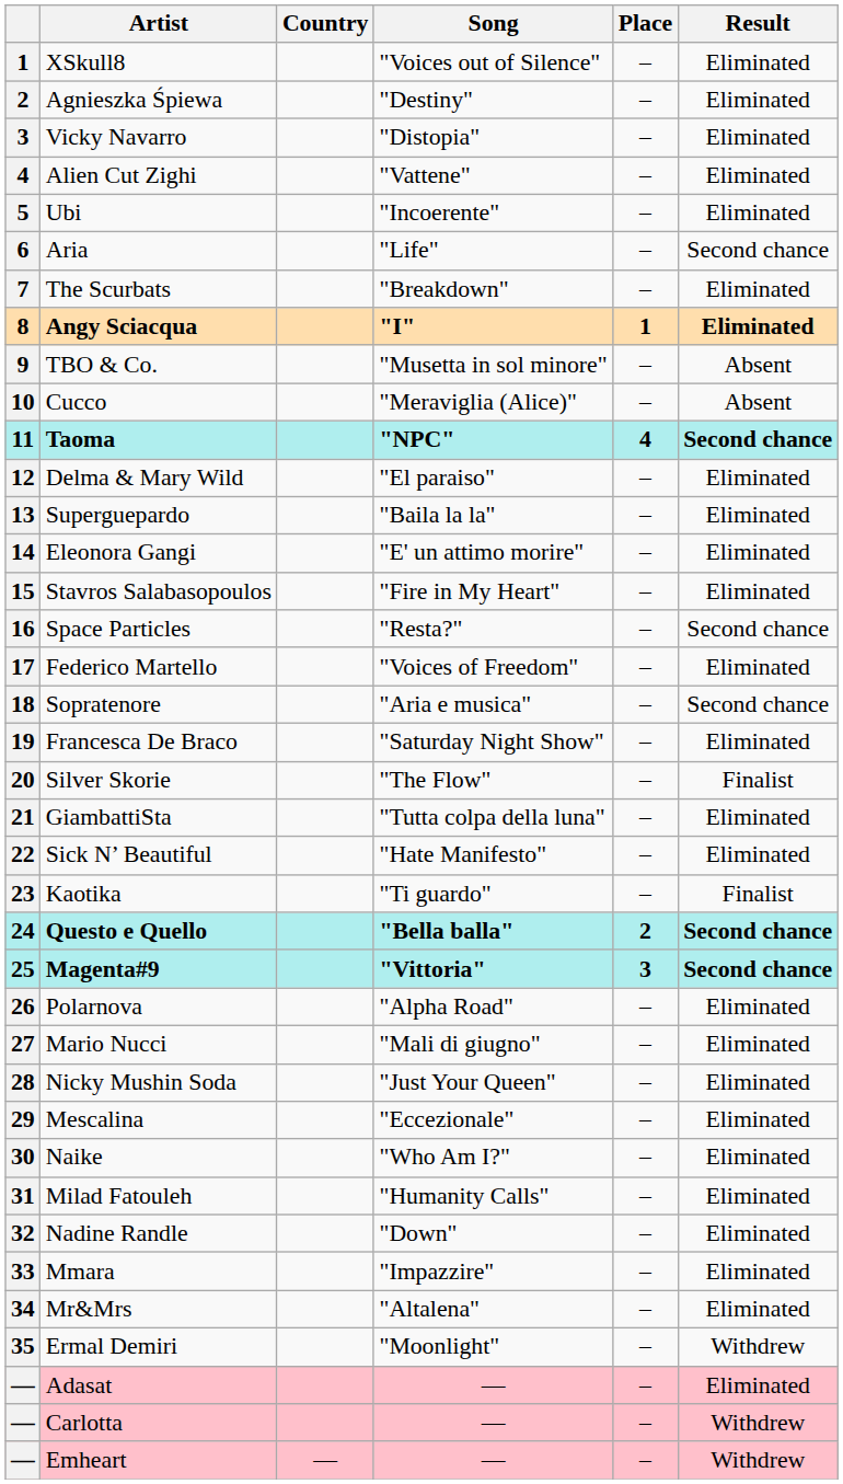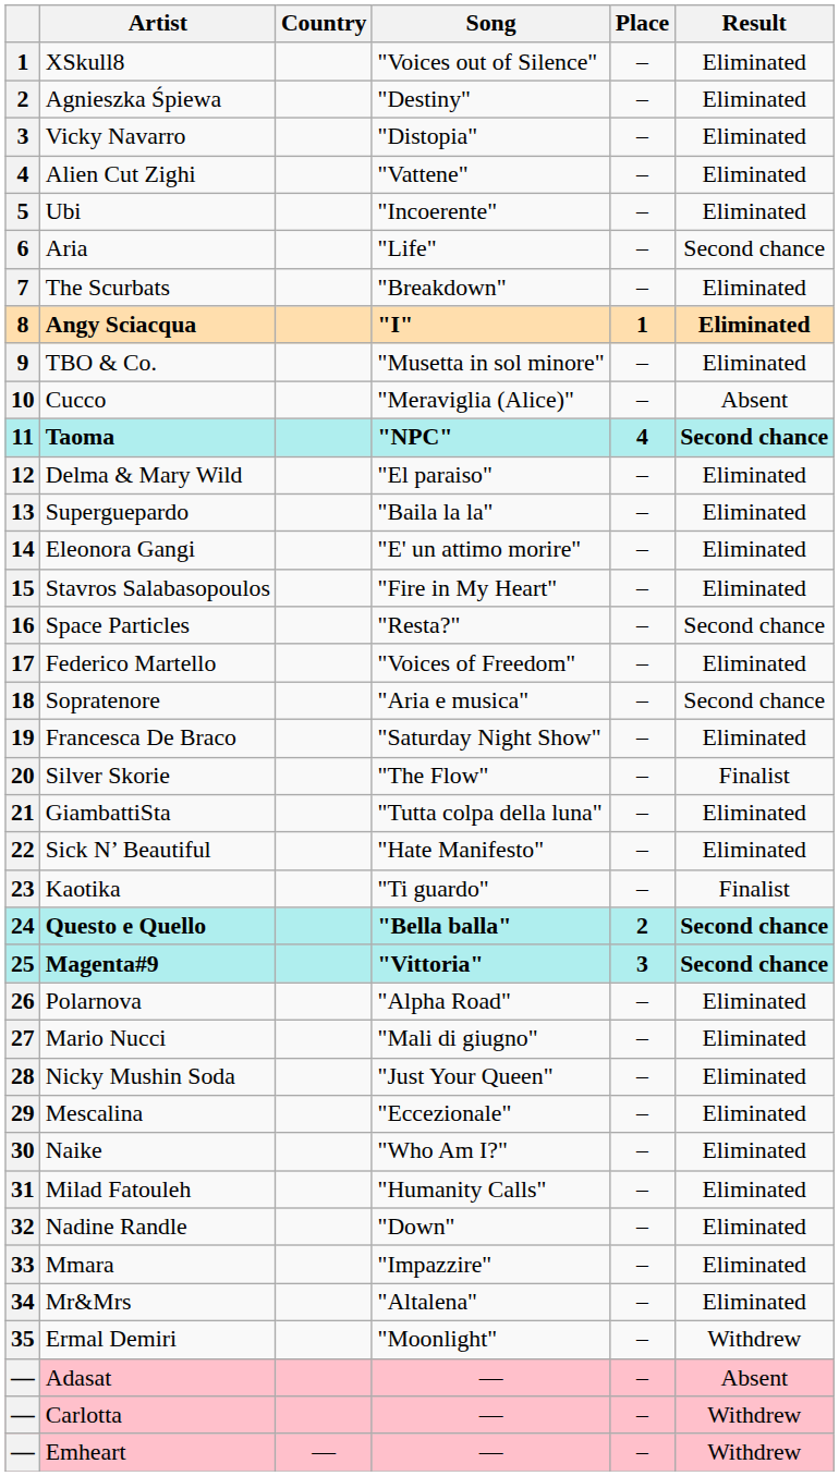 <table class="sortable wikitable plainrowheaders" style="margin: 1em auto 1em auto; text-align:center;">
 <tr>
 <th></th>
 <th>Artist</th>
 <th>Country</th>
 <th>Song</th>
 <th>Place</th>
 <th>Result</th>
 </tr>
 <tr>
 <th scope="row" style="text-align:center;">1</th>
 <td align="left">XSkull8</td>
 <td align="left"></td>
 <td align="left">"Voices out of Silence"</td>
 <td data-sort-value="5">–</td>
 <td data-sort-value="5">Eliminated</td>
 </tr>
 <tr>
 <th scope="row" style="text-align:center;">2</th>
 <td align="left">Agnieszka Śpiewa</td>
 <td align="left"></td>
 <td align="left">"Destiny"</td>
 <td data-sort-value="5">–</td>
 <td data-sort-value="5">Eliminated</td>
 </tr>
 <tr>
 <th scope="row" style="text-align:center;">3</th>
 <td align="left">Vicky Navarro</td>
 <td align="left"></td>
 <td align="left">"Distopia"</td>
 <td data-sort-value="5">–</td>
 <td data-sort-value="5">Eliminated</td>
 </tr>
 <tr>
 <th scope="row" style="text-align:center;">4</th>
 <td align="left">Alien Cut  Zighi</td>
 <td align="left"></td>
 <td align="left">"Vattene"</td>
 <td data-sort-value="5">–</td>
 <td data-sort-value="5">Eliminated</td>
 </tr>
 <tr>
 <th scope="row" style="text-align:center;">5</th>
 <td align="left">Ubi</td>
 <td align="left"></td>
 <td align="left">"Incoerente"</td>
 <td data-sort-value="5">–</td>
 <td data-sort-value="5">Eliminated</td>
 </tr>
 <tr>
 <th scope="row" style="text-align:center;">6</th>
 <td align="left">Aria</td>
 <td align="left"></td>
 <td align="left">"Life"</td>
 <td data-sort-value="5">–</td>
 <td data-sort-value="2">Second chance</td>
 </tr>
 <tr>
 <th scope="row" style="text-align:center;">7</th>
 <td align="left">The Scurbats</td>
 <td align="left"></td>
 <td align="left">"Breakdown"</td>
 <td data-sort-value="5">–</td>
 <td data-sort-value="5">Eliminated</td>
 </tr>
 <tr style="font-weight:bold; background:navajowhite;">
 <th scope="row" style="text-align:center; font-weight:bold; background:navajowhite;">8</th>
 <td align="left">Angy Sciacqua</td>
 <td align="left"></td>
 <td align="left">"I"</td>
 <td>1</td>
 <td data-sort-value="5">Eliminated</td>
 </tr>
 <tr>
 <th scope="row" style="text-align:center;">9</th>
 <td align="left">TBO & Co.</td>
 <td align="left"></td>
 <td align="left">"Musetta in sol minore"</td>
 <td data-sort-value="5">–</td>
-<td data-sort-value="6">Absent</td>
+<td data-sort-value="5">Eliminated</td>
 </tr>
 <tr>
 <th scope="row" style="text-align:center;">10</th>
 <td align="left">Cucco</td>
 <td align="left"></td>
 <td align="left">"Meraviglia (Alice)"</td>
 <td data-sort-value="5">–</td>
 <td data-sort-value="6">Absent</td>
 </tr>
 <tr style="font-weight:bold; background:paleturquoise;">
 <th scope="row" style="text-align:center; font-weight:bold; background:paleturquoise;">11</th>
 <td align="left">Taoma</td>
 <td align="left"></td>
 <td align="left">"NPC"</td>
 <td>4</td>
 <td data-sort-value="4">Second chance</td>
 </tr>
 <tr>
 <th scope="row" style="text-align:center;">12</th>
 <td align="left">Delma & Mary Wild</td>
 <td align="left"></td>
 <td align="left">"El paraiso"</td>
 <td data-sort-value="5">–</td>
 <td data-sort-value="5">Eliminated</td>
 </tr>
 <tr>
 <th scope="row" style="text-align:center;">13</th>
 <td align="left">Superguepardo</td>
 <td align="left"></td>
 <td align="left">"Baila la la"</td>
 <td data-sort-value="5">–</td>
 <td data-sort-value="5">Eliminated</td>
 </tr>
 <tr>
 <th scope="row" style="text-align:center;">14</th>
 <td align="left">Eleonora Gangi</td>
 <td align="left"></td>
 <td align="left">"E' un attimo morire"</td>
 <td data-sort-value="5">–</td>
 <td data-sort-value="5">Eliminated</td>
 </tr>
 <tr>
 <th scope="row" style="text-align:center;">15</th>
 <td align="left">Stavros Salabasopoulos</td>
 <td align="left"></td>
 <td align="left">"Fire in My Heart"</td>
 <td data-sort-value="5">–</td>
 <td data-sort-value="5">Eliminated</td>
 </tr>
 <tr>
 <th scope="row" style="text-align:center;">16</th>
 <td align="left">Space Particles</td>
 <td align="left"></td>
 <td align="left">"Resta?"</td>
 <td data-sort-value="5">–</td>
 <td data-sort-value="4">Second chance</td>
 </tr>
 <tr>
 <th scope="row" style="text-align:center;">17</th>
 <td align="left">Federico Martello</td>
 <td align="left"></td>
 <td align="left">"Voices of Freedom"</td>
 <td data-sort-value="5">–</td>
 <td data-sort-value="5">Eliminated</td>
 </tr>
 <tr>
 <th scope="row" style="text-align:center;">18</th>
 <td align="left">Sopratenore</td>
 <td align="left"></td>
 <td align="left">"Aria e musica"</td>
 <td data-sort-value="5">–</td>
 <td data-sort-value="4">Second chance</td>
 </tr>
 <tr>
 <th scope="row" style="text-align:center;">19</th>
 <td align="left">Francesca De Braco</td>
 <td align="left"></td>
 <td align="left">"Saturday Night Show"</td>
 <td data-sort-value="5">–</td>
 <td data-sort-value="5">Eliminated</td>
 </tr>
 <tr>
 <th scope="row" style="text-align:center;">20</th>
 <td align="left">Silver  Skorie</td>
 <td align="left"></td>
 <td align="left">"The Flow"</td>
 <td data-sort-value="5">–</td>
 <td data-sort-value="1">Finalist</td>
 </tr>
 <tr>
 <th scope="row" style="text-align:center;">21</th>
 <td align="left">GiambattiSta</td>
 <td align="left"></td>
 <td align="left">"Tutta colpa della luna"</td>
 <td data-sort-value="5">–</td>
 <td data-sort-value="5">Eliminated</td>
 </tr>
 <tr>
 <th scope="row" style="text-align:center;">22</th>
 <td align="left">Sick N’ Beautiful</td>
 <td align="left"></td>
 <td align="left">"Hate Manifesto"</td>
 <td data-sort-value="5">–</td>
 <td data-sort-value="5">Eliminated</td>
 </tr>
 <tr>
 <th scope="row" style="text-align:center;">23</th>
 <td align="left">Kaotika</td>
 <td align="left"></td>
 <td align="left">"Ti guardo"</td>
 <td data-sort-value="5">–</td>
 <td data-sort-value="1">Finalist</td>
 </tr>
 <tr style="font-weight:bold; background:paleturquoise;">
 <th scope="row" style="text-align:center; font-weight:bold; background:paleturquoise;">24</th>
 <td align="left">Questo e Quello</td>
 <td align="left"></td>
 <td align="left">"Bella balla"</td>
 <td>2</td>
 <td data-sort-value="2">Second chance</td>
 </tr>
 <tr style="font-weight:bold; background:paleturquoise;">
 <th scope="row" style="text-align:center; font-weight:bold; background:paleturquoise;">25</th>
 <td align="left">Magenta#9</td>
 <td align="left"></td>
 <td align="left">"Vittoria"</td>
 <td>3</td>
 <td data-sort-value="3">Second chance</td>
 </tr>
 <tr>
 <th scope="row" style="text-align:center;">26</th>
 <td align="left">Polarnova</td>
 <td align="left"></td>
 <td align="left">"Alpha Road"</td>
 <td data-sort-value="5">–</td>
 <td data-sort-value="5">Eliminated</td>
 </tr>
 <tr>
 <th scope="row" style="text-align:center;">27</th>
 <td align="left">Mario Nucci</td>
 <td align="left"></td>
 <td align="left">"Mali di giugno"</td>
 <td data-sort-value="5">–</td>
 <td data-sort-value="5">Eliminated</td>
 </tr>
 <tr>
 <th scope="row" style="text-align:center;">28</th>
 <td align="left">Nicky Mushin Soda</td>
 <td align="left"></td>
 <td align="left">"Just Your Queen"</td>
 <td data-sort-value="5">–</td>
 <td data-sort-value="5">Eliminated</td>
 </tr>
 <tr>
 <th scope="row" style="text-align:center;">29</th>
 <td align="left">Mescalina</td>
 <td align="left"></td>
 <td align="left">"Eccezionale"</td>
 <td data-sort-value="5">–</td>
 <td data-sort-value="5">Eliminated</td>
 </tr>
 <tr>
 <th scope="row" style="text-align:center;">30</th>
 <td align="left">Naike</td>
 <td align="left"></td>
 <td align="left">"Who Am I?"</td>
 <td data-sort-value="5">–</td>
 <td data-sort-value="5">Eliminated</td>
 </tr>
 <tr>
 <th scope="row" style="text-align:center;">31</th>
 <td align="left">Milad Fatouleh</td>
 <td align="left"></td>
 <td align="left">"Humanity Calls"</td>
 <td data-sort-value="5">–</td>
 <td data-sort-value="5">Eliminated</td>
 </tr>
 <tr>
 <th scope="row" style="text-align:center;">32</th>
 <td align="left">Nadine Randle</td>
 <td align="left"></td>
 <td align="left">"Down"</td>
 <td data-sort-value="5">–</td>
 <td data-sort-value="5">Eliminated</td>
 </tr>
 <tr>
 <th scope="row" style="text-align:center;">33</th>
 <td align="left">Mmara</td>
 <td align="left"></td>
 <td align="left">"Impazzire"</td>
 <td data-sort-value="5">–</td>
 <td data-sort-value="5">Eliminated</td>
 </tr>
 <tr>
 <th scope="row" style="text-align:center;">34</th>
 <td align="left">Mr&Mrs</td>
 <td align="left"></td>
 <td align="left">"Altalena"</td>
 <td data-sort-value="5">–</td>
 <td data-sort-value="5">Eliminated</td>
 </tr>
 <tr>
 <th scope="row" style="text-align:center;">35</th>
 <td align="left">Ermal Demiri</td>
 <td align="left"></td>
 <td align="left">"Moonlight"</td>
 <td data-sort-value="5">–</td>
 <td data-sort-value="6">Withdrew</td>
 </tr>
 <tr class=sortbottom style="background:pink;">
 <th scope="row" style="text-align:center;">—</th>
 <td align="left">Adasat</td>
 <td align="left"></td>
 <td>—</td>
 <td data-sort-value="5">–</td>
-<td data-sort-value="5">Eliminated</td>
+<td data-sort-value="6">Absent</td>
 </tr>
 <tr class=sortbottom style="background:pink;">
 <th scope="row" style="text-align:center;">—</th>
 <td align="left">Carlotta</td>
 <td align="left"></td>
 <td>—</td>
 <td data-sort-value="5">–</td>
 <td data-sort-value="6">Withdrew</td>
 </tr>
 <tr class=sortbottom style="background:pink;">
 <th scope="row" style="text-align:center;">—</th>
 <td align="left">Emheart</td>
 <td>—</td>
 <td>—</td>
 <td data-sort-value="5">–</td>
 <td data-sort-value="6">Withdrew</td>
 </tr>
 </table>
